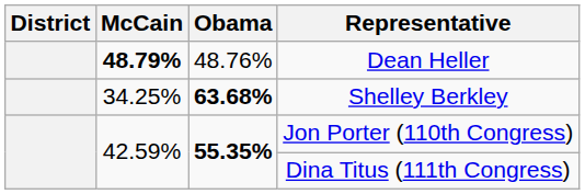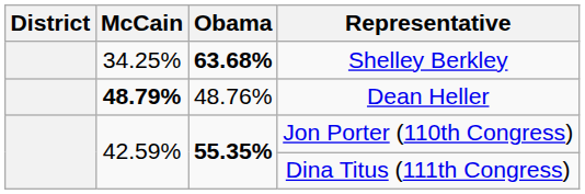 <table class=wikitable>
 <tr>
 <th>District</th>
 <th>McCain</th>
 <th>Obama</th>
 <th>Representative</th>
 </tr>
 <tr align=center>
 <th></th>
+<td>34.25%</td>
+<td><strong>63.68%</strong></td>
+<td><a href='#'>Shelley Berkley</a></td>
+</tr>
+<tr align=center>
+<th></th>
 <td><strong>48.79%</strong></td>
 <td>48.76%</td>
 <td><a href='#'>Dean Heller</a></td>
-</tr>
-<tr align=center>
-<th></th>
-<td>34.25%</td>
-<td><strong>63.68%</strong></td>
-<td><a href='#'>Shelley Berkley</a></td>
 </tr>
 <tr align=center>
 <th rowspan=2 ></th>
 <td rowspan=2>42.59%</td>
 <td rowspan=2><strong>55.35%</strong></td>
 <td><a href='#'>Jon Porter</a> (<a href='#'>110th Congress</a>)</td>
 </tr>
 <tr align=center>
 <td><a href='#'>Dina Titus</a> (<a href='#'>111th Congress</a>)</td>
 </tr>
 </table>
